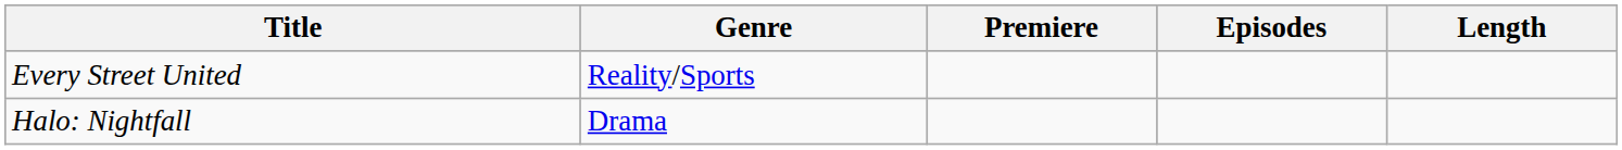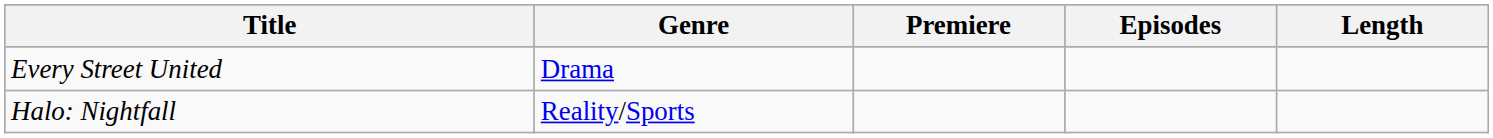 <table class="wikitable sortable" style="width:100%;">
 <tr>
 <th style="width:25%;">Title</th>
 <th style="width:15%;">Genre</th>
 <th style="width:10%;">Premiere</th>
 <th style="width:10%;">Episodes</th>
 <th style="width:10%;">Length</th>
 </tr>
 <tr>
 <td><em>Every Street United</em></td>
-<td><a href='#'>Reality</a>/<a href='#'>Sports</a></td>
+<td><a href='#'>Drama</a></td>
 <td></td>
 <td></td>
 <td></td>
 </tr>
 <tr>
 <td><em>Halo: Nightfall</em></td>
-<td><a href='#'>Drama</a></td>
+<td><a href='#'>Reality</a>/<a href='#'>Sports</a></td>
 <td></td>
 <td></td>
 <td></td>
 </tr>
 </table>
